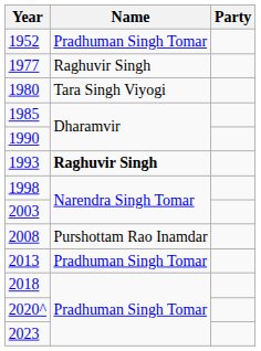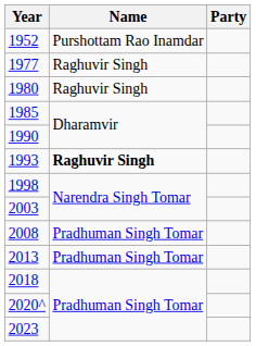 <table class="wikitable sortable">
 <tr>
 <th>Year</th>
 <th>Name</th>
 <th colspan=2>Party</th>
 </tr>
 <tr>
 <td><a href='#'>1952</a></td>
-<td><a href='#'>Pradhuman Singh Tomar</a></td>
+<td>Purshottam Rao Inamdar</td>
 <td></td>
 </tr>
 <tr>
 <td><a href='#'>1977</a></td>
 <td>Raghuvir Singh</td>
 <td></td>
 </tr>
 <tr>
 <td><a href='#'>1980</a></td>
-<td>Tara Singh Viyogi</td>
+<td>Raghuvir Singh</td>
 <td></td>
 </tr>
 <tr>
 <td><a href='#'>1985</a></td>
 <td rowspan=2>Dharamvir</td>
 <td></td>
 </tr>
 <tr>
 <td><a href='#'>1990</a></td>
 </tr>
 <tr>
 <td><a href='#'>1993</a></td>
 <td><strong>Raghuvir Singh</strong></td>
 <td></td>
 </tr>
 <tr>
 <td><a href='#'>1998</a></td>
 <td rowspan=2><a href='#'>Narendra Singh Tomar</a></td>
 <td></td>
 </tr>
 <tr>
 <td><a href='#'>2003</a></td>
 </tr>
 <tr>
 <td><a href='#'>2008</a></td>
-<td>Purshottam Rao Inamdar</td>
+<td><a href='#'>Pradhuman Singh Tomar</a></td>
 <td></td>
 </tr>
 <tr>
 <td><a href='#'>2013</a></td>
 <td><a href='#'>Pradhuman Singh Tomar</a></td>
 <td></td>
 </tr>
 <tr>
 <td><a href='#'>2018</a></td>
 <td rowspan=3><a href='#'>Pradhuman Singh Tomar</a></td>
 <td></td>
 </tr>
 <tr>
 <td><a href='#'>2020^</a></td>
 <td></td>
 </tr>
 <tr>
 <td><a href='#'>2023</a></td>
 </tr>
 </table>
